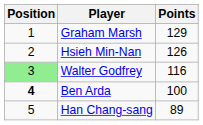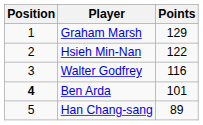 <table class=wikitable>
 <tr>
 <th>Position</th>
 <th>Player</th>
 <th>Points</th>
 </tr>
 <tr>
 <td align=center>1</td>
 <td> <a href='#'>Graham Marsh</a></td>
 <td align=center>129</td>
 </tr>
 <tr>
 <td align=center>2</td>
 <td> <a href='#'>Hsieh Min-Nan</a></td>
-<td align=center>126</td>
+<td align=center>122</td>
 </tr>
 <tr>
-<td align=center style="background: lightgreen;">3</td>
+<td align=center>3</td>
 <td> <a href='#'>Walter Godfrey</a></td>
 <td align=center>116</td>
 </tr>
 <tr>
 <td align=center><strong>4</strong></td>
 <td> <a href='#'>Ben Arda</a></td>
-<td align=center>100</td>
+<td align=center>101</td>
 </tr>
 <tr>
 <td align=center>5</td>
 <td> <a href='#'>Han Chang-sang</a></td>
 <td align=center>89</td>
 </tr>
 </table>
